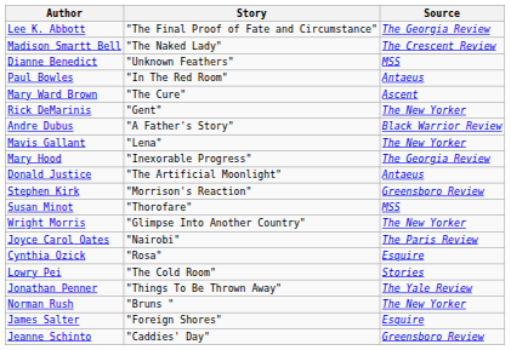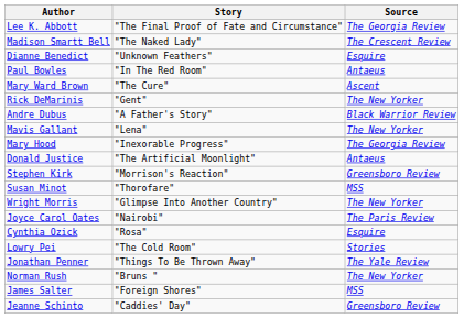 <table class="wikitable">
 <tr>
 <th>Author</th>
 <th>Story</th>
 <th>Source</th>
 </tr>
 <tr>
 <td><a href='#'>Lee K. Abbott</a></td>
 <td>"The Final Proof of Fate and Circumstance"</td>
 <td><em><a href='#'>The Georgia Review</a></em></td>
 </tr>
 <tr>
 <td><a href='#'>Madison Smartt Bell</a></td>
 <td>"The Naked Lady"</td>
 <td><em><a href='#'>The Crescent Review</a></em></td>
 </tr>
 <tr>
 <td><a href='#'>Dianne Benedict</a></td>
 <td>"Unknown Feathers"</td>
-<td><em><a href='#'>MSS</a></em></td>
+<td><em><a href='#'>Esquire</a></em></td>
 </tr>
 <tr>
 <td><a href='#'>Paul Bowles</a></td>
 <td>"In The Red Room"</td>
 <td><em><a href='#'>Antaeus</a></em></td>
 </tr>
 <tr>
 <td><a href='#'>Mary Ward Brown</a></td>
 <td>"The Cure"</td>
 <td><em><a href='#'>Ascent</a></em></td>
 </tr>
 <tr>
 <td><a href='#'>Rick DeMarinis</a></td>
 <td>"Gent"</td>
 <td><em><a href='#'>The New Yorker</a></em></td>
 </tr>
 <tr>
 <td><a href='#'>Andre Dubus</a></td>
 <td>"A Father's Story"</td>
 <td><em><a href='#'>Black Warrior Review</a></em></td>
 </tr>
 <tr>
 <td><a href='#'>Mavis Gallant</a></td>
 <td>"Lena"</td>
 <td><em><a href='#'>The New Yorker</a></em></td>
 </tr>
 <tr>
 <td><a href='#'>Mary Hood</a></td>
 <td>"Inexorable Progress"</td>
 <td><em><a href='#'>The Georgia Review</a></em></td>
 </tr>
 <tr>
 <td><a href='#'>Donald Justice</a></td>
 <td>"The Artificial Moonlight"</td>
 <td><em><a href='#'>Antaeus</a></em></td>
 </tr>
 <tr>
 <td><a href='#'>Stephen Kirk</a></td>
 <td>"Morrison's Reaction"</td>
 <td><em><a href='#'>Greensboro Review</a></em></td>
 </tr>
 <tr>
 <td><a href='#'>Susan Minot</a></td>
 <td>"Thorofare"</td>
 <td><em><a href='#'>MSS</a></em></td>
 </tr>
 <tr>
 <td><a href='#'>Wright Morris</a></td>
 <td>"Glimpse Into Another Country"</td>
 <td><em><a href='#'>The New Yorker</a></em></td>
 </tr>
 <tr>
 <td><a href='#'>Joyce Carol Oates</a></td>
 <td>"Nairobi"</td>
 <td><em><a href='#'>The Paris Review</a></em></td>
 </tr>
 <tr>
 <td><a href='#'>Cynthia Ozick</a></td>
 <td>"Rosa"</td>
 <td><em><a href='#'>Esquire</a></em></td>
 </tr>
 <tr>
 <td><a href='#'>Lowry Pei</a></td>
 <td>"The Cold Room"</td>
 <td><em><a href='#'>Stories</a></em></td>
 </tr>
 <tr>
 <td><a href='#'>Jonathan Penner</a></td>
 <td>"Things To Be Thrown Away"</td>
 <td><em><a href='#'>The Yale Review</a></em></td>
 </tr>
 <tr>
 <td><a href='#'>Norman Rush</a></td>
 <td>"Bruns "</td>
 <td><em><a href='#'>The New Yorker</a></em></td>
 </tr>
 <tr>
 <td><a href='#'>James Salter</a></td>
 <td>"Foreign Shores"</td>
-<td><em><a href='#'>Esquire</a></em></td>
+<td><em><a href='#'>MSS</a></em></td>
 </tr>
 <tr>
 <td><a href='#'>Jeanne Schinto</a></td>
 <td>"Caddies' Day"</td>
 <td><em><a href='#'>Greensboro Review</a></em></td>
 </tr>
 </table>
